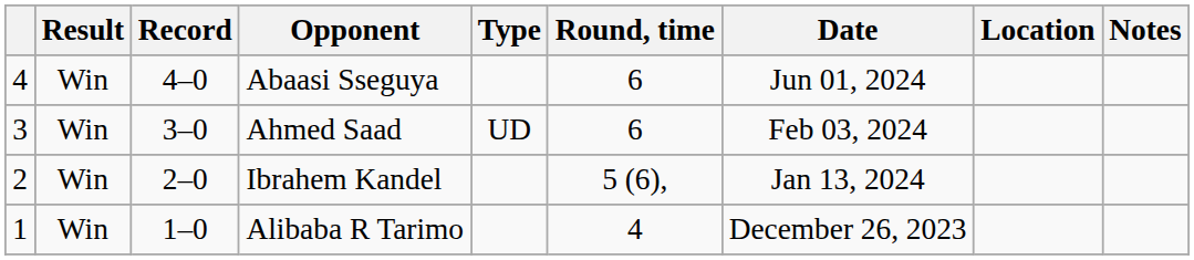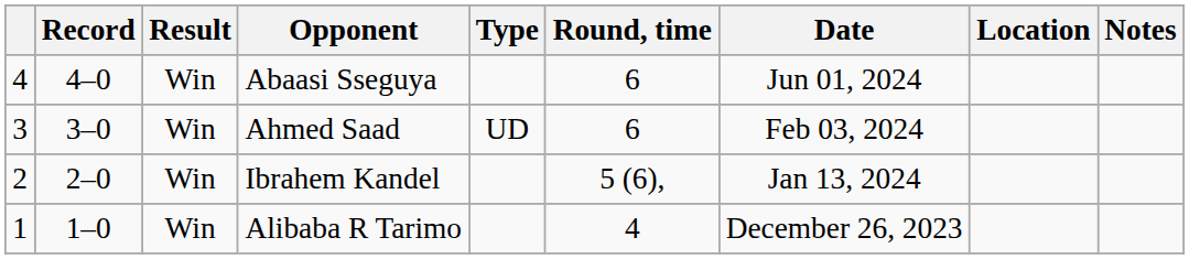 <table class="wikitable" style="text-align:center; font-size:95%">
 <tr>
 <th></th>
+<th>Record</th>
 <th>Result</th>
-<th>Record</th>
 <th>Opponent</th>
 <th>Type</th>
 <th>Round, time</th>
 <th>Date</th>
 <th>Location</th>
 <th>Notes</th>
 </tr>
 <tr>
 <td>4</td>
+<td>4–0</td>
 <td>Win</td>
-<td>4–0</td>
 <td align=left> Abaasi Sseguya</td>
 <td></td>
 <td>6</td>
 <td>Jun 01, 2024</td>
 <td align=left></td>
 <td></td>
 </tr>
 <tr>
 <td>3</td>
+<td>3–0</td>
 <td>Win</td>
-<td>3–0</td>
 <td align=left> Ahmed Saad</td>
 <td>UD</td>
 <td>6</td>
 <td>Feb 03, 2024</td>
 <td align=left></td>
 <td></td>
 </tr>
 <tr>
 <td>2</td>
+<td>2–0</td>
 <td>Win</td>
-<td>2–0</td>
 <td align=left> Ibrahem Kandel</td>
 <td></td>
 <td>5 (6), </td>
 <td>Jan 13, 2024</td>
 <td align=left></td>
 <td></td>
 </tr>
 <tr>
 <td>1</td>
+<td>1–0</td>
 <td>Win</td>
-<td>1–0</td>
 <td align=left> Alibaba R Tarimo</td>
 <td></td>
 <td>4</td>
 <td>December 26, 2023</td>
 <td align=left></td>
 <td></td>
 </tr>
 </table>
